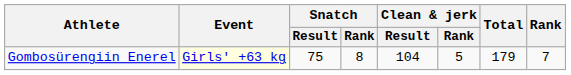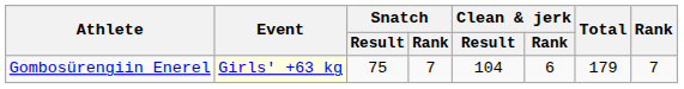 <table class=wikitable style="text-align:center; font-size:90%">
 <tr>
 <th rowspan="2">Athlete</th>
 <th rowspan="2">Event</th>
 <th colspan="2">Snatch</th>
 <th colspan="2">Clean & jerk</th>
 <th rowspan="2">Total</th>
 <th rowspan="2">Rank</th>
 </tr>
 <tr style="font-size:95%">
 <th>Result</th>
 <th>Rank</th>
 <th>Result</th>
 <th>Rank</th>
 </tr>
 <tr>
 <td><a href='#'>Gombosürengiin Enerel</a></td>
 <td style="background: lightyellow;"><a href='#'>Girls' +63 kg</a></td>
 <td>75</td>
-<td>8</td>
+<td>7</td>
 <td>104</td>
-<td>5</td>
+<td>6</td>
 <td>179</td>
 <td>7</td>
 </tr>
 </table>
